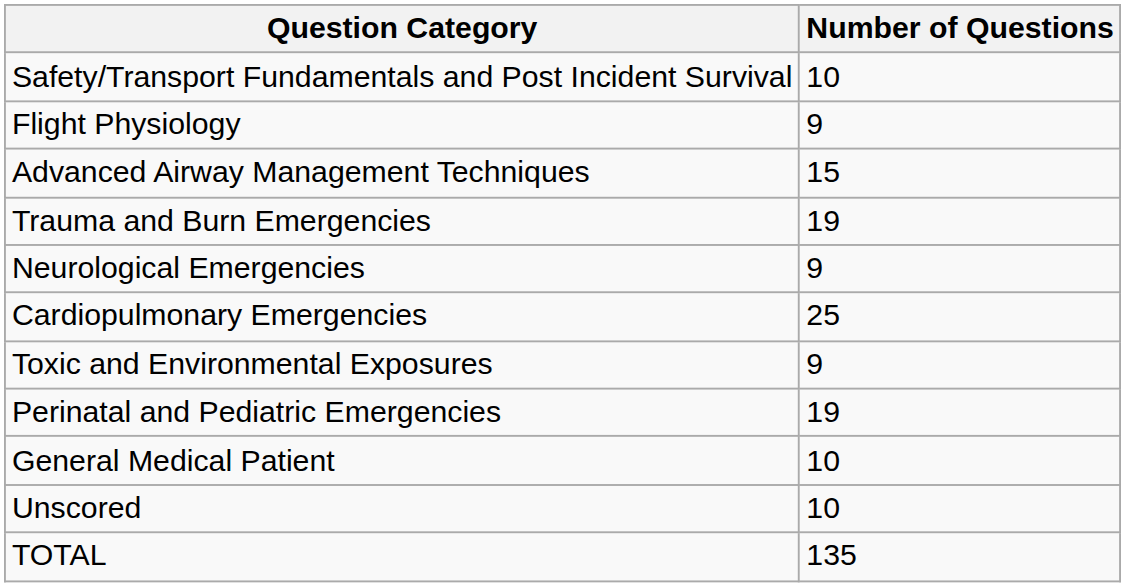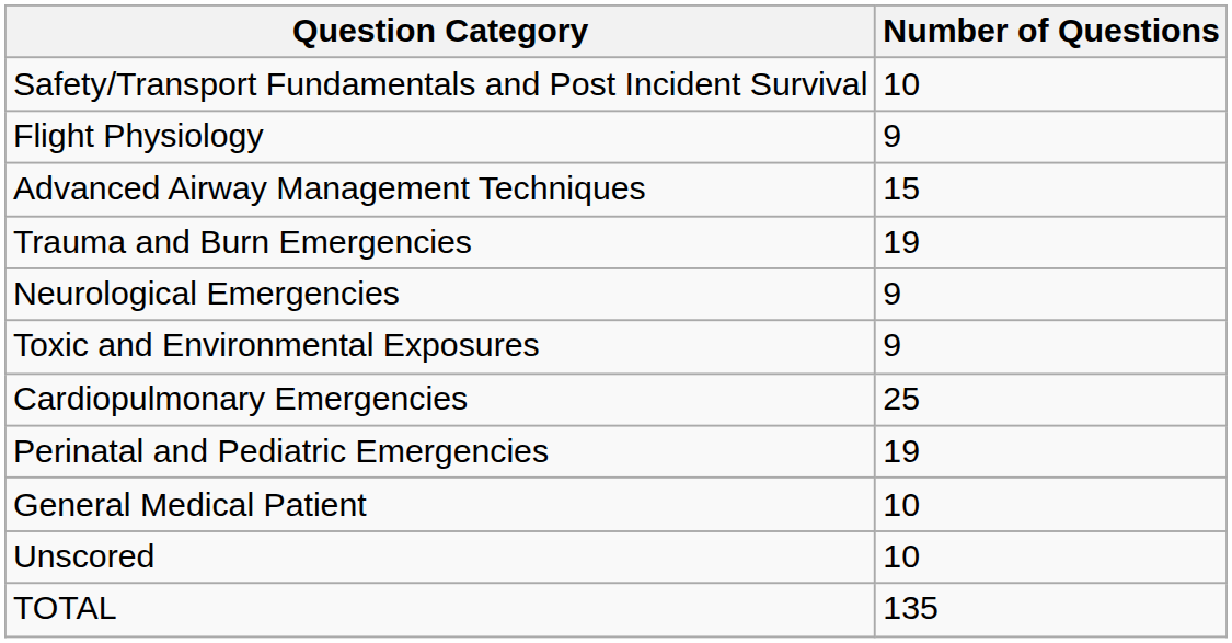 <table class="wikitable">
 <tr>
 <th>Question Category</th>
 <th>Number of Questions</th>
 </tr>
 <tr>
 <td>Safety/Transport Fundamentals and Post Incident Survival</td>
 <td>10</td>
 </tr>
 <tr>
 <td>Flight Physiology</td>
 <td>9</td>
 </tr>
 <tr>
 <td>Advanced Airway Management Techniques</td>
 <td>15</td>
 </tr>
 <tr>
 <td>Trauma and Burn Emergencies</td>
 <td>19</td>
 </tr>
 <tr>
 <td>Neurological Emergencies</td>
 <td>9</td>
 </tr>
 <tr>
+<td>Toxic and Environmental Exposures</td>
+<td>9</td>
+</tr>
+<tr>
 <td>Cardiopulmonary Emergencies</td>
 <td>25</td>
-</tr>
-<tr>
-<td>Toxic and Environmental Exposures</td>
-<td>9</td>
 </tr>
 <tr>
 <td>Perinatal and Pediatric Emergencies</td>
 <td>19</td>
 </tr>
 <tr>
 <td>General Medical Patient</td>
 <td>10</td>
 </tr>
 <tr>
 <td>Unscored</td>
 <td>10</td>
 </tr>
 <tr>
 <td>TOTAL</td>
 <td>135</td>
 </tr>
 </table>
